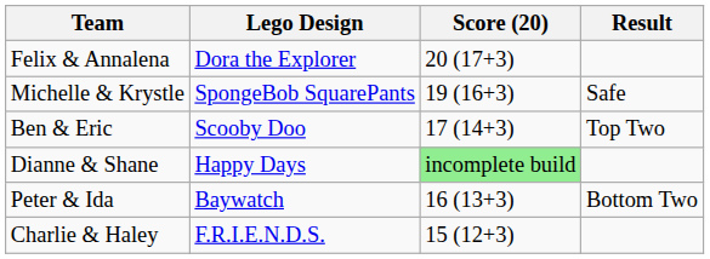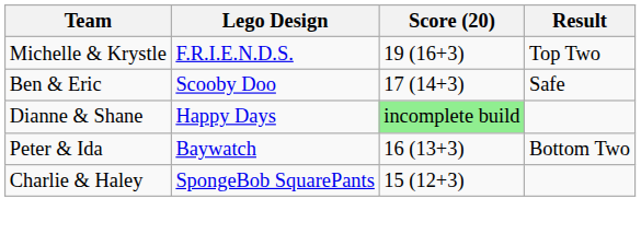 <table class="wikitable">
 <tr>
 <th>Team</th>
 <th>Lego Design</th>
 <th>Score (20)</th>
 <th>Result</th>
 </tr>
 <tr>
-<td>Felix & Annalena</td>
-<td><a href='#'>Dora the Explorer</a></td>
-<td>20 (17+3)</td>
-<td></td>
-</tr>
-<tr>
 <td>Michelle & Krystle</td>
-<td><a href='#'>SpongeBob SquarePants</a></td>
+<td><a href='#'>F.R.I.E.N.D.S.</a></td>
 <td>19 (16+3)</td>
-<td>Safe</td>
+<td>Top Two</td>
 </tr>
 <tr>
 <td>Ben & Eric</td>
 <td><a href='#'>Scooby Doo</a></td>
 <td>17 (14+3)</td>
-<td>Top Two</td>
+<td>Safe</td>
 </tr>
 <tr>
 <td>Dianne & Shane</td>
 <td><a href='#'>Happy Days</a></td>
 <td style="background: lightgreen;">incomplete build</td>
 <td></td>
 </tr>
 <tr>
 <td>Peter & Ida</td>
 <td><a href='#'>Baywatch</a></td>
 <td>16 (13+3)</td>
 <td>Bottom Two</td>
 </tr>
 <tr>
 <td>Charlie & Haley</td>
-<td><a href='#'>F.R.I.E.N.D.S.</a></td>
+<td><a href='#'>SpongeBob SquarePants</a></td>
 <td>15 (12+3)</td>
 <td></td>
 </tr>
 </table>
